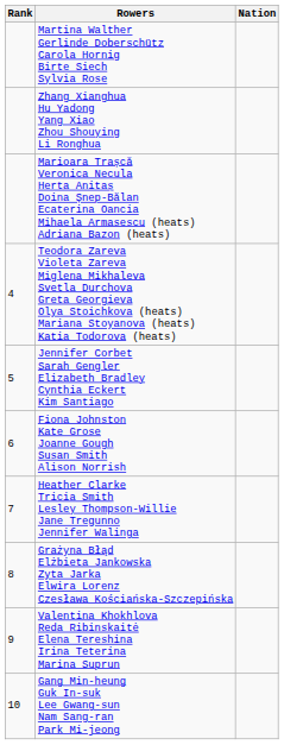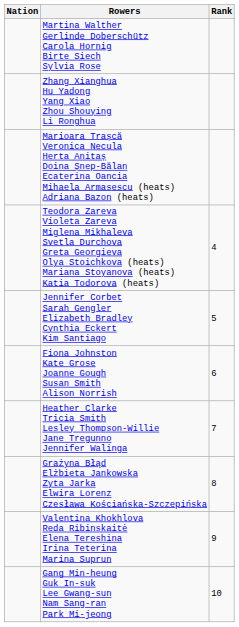 <table class="wikitable sortable">
 <tr>
+<th>Nation</th>
+<th>Rowers</th>
 <th>Rank</th>
-<th>Rowers</th>
-<th>Nation</th>
 </tr>
 <tr>
 <td></td>
 <td><a href='#'>Martina Walther</a><br><a href='#'>Gerlinde Doberschütz</a><br><a href='#'>Carola Hornig</a><br><a href='#'>Birte Siech</a><br><a href='#'>Sylvia Rose</a></td>
 <td></td>
 </tr>
 <tr>
 <td></td>
 <td><a href='#'>Zhang Xianghua</a><br><a href='#'>Hu Yadong</a><br><a href='#'>Yang Xiao</a><br><a href='#'>Zhou Shouying</a><br><a href='#'>Li Ronghua</a></td>
 <td></td>
 </tr>
 <tr>
 <td></td>
 <td><a href='#'>Marioara Trașcă</a><br><a href='#'>Veronica Necula</a><br><a href='#'>Herta Anitaș</a><br><a href='#'>Doina Șnep-Bălan</a><br><a href='#'>Ecaterina Oancia</a><br><a href='#'>Mihaela Armasescu</a> (heats)<br><a href='#'>Adriana Bazon</a> (heats)</td>
 <td></td>
 </tr>
 <tr>
+<td></td>
+<td><a href='#'>Teodora Zareva</a><br><a href='#'>Violeta Zareva</a><br><a href='#'>Miglena Mikhaleva</a><br><a href='#'>Svetla Durchova</a><br><a href='#'>Greta Georgieva</a><br><a href='#'>Olya Stoichkova</a> (heats)<br><a href='#'>Mariana Stoyanova</a> (heats)<br><a href='#'>Katia Todorova</a> (heats)</td>
 <td>4</td>
-<td><a href='#'>Teodora Zareva</a><br><a href='#'>Violeta Zareva</a><br><a href='#'>Miglena Mikhaleva</a><br><a href='#'>Svetla Durchova</a><br><a href='#'>Greta Georgieva</a><br><a href='#'>Olya Stoichkova</a> (heats)<br><a href='#'>Mariana Stoyanova</a> (heats)<br><a href='#'>Katia Todorova</a> (heats)</td>
-<td></td>
 </tr>
 <tr>
+<td></td>
+<td><a href='#'>Jennifer Corbet</a><br><a href='#'>Sarah Gengler</a><br><a href='#'>Elizabeth Bradley</a><br><a href='#'>Cynthia Eckert</a><br><a href='#'>Kim Santiago</a></td>
 <td>5</td>
-<td><a href='#'>Jennifer Corbet</a><br><a href='#'>Sarah Gengler</a><br><a href='#'>Elizabeth Bradley</a><br><a href='#'>Cynthia Eckert</a><br><a href='#'>Kim Santiago</a></td>
-<td></td>
 </tr>
 <tr>
+<td></td>
+<td><a href='#'>Fiona Johnston</a><br><a href='#'>Kate Grose</a><br><a href='#'>Joanne Gough</a><br><a href='#'>Susan Smith</a><br><a href='#'>Alison Norrish</a></td>
 <td>6</td>
-<td><a href='#'>Fiona Johnston</a><br><a href='#'>Kate Grose</a><br><a href='#'>Joanne Gough</a><br><a href='#'>Susan Smith</a><br><a href='#'>Alison Norrish</a></td>
-<td></td>
 </tr>
 <tr>
+<td></td>
+<td><a href='#'>Heather Clarke</a><br><a href='#'>Tricia Smith</a><br><a href='#'>Lesley Thompson-Willie</a><br><a href='#'>Jane Tregunno</a><br><a href='#'>Jennifer Walinga</a></td>
 <td>7</td>
-<td><a href='#'>Heather Clarke</a><br><a href='#'>Tricia Smith</a><br><a href='#'>Lesley Thompson-Willie</a><br><a href='#'>Jane Tregunno</a><br><a href='#'>Jennifer Walinga</a></td>
-<td></td>
 </tr>
 <tr>
+<td></td>
+<td><a href='#'>Grażyna Błąd</a><br><a href='#'>Elżbieta Jankowska</a><br><a href='#'>Zyta Jarka</a><br><a href='#'>Elwira Lorenz</a><br><a href='#'>Czesława Kościańska-Szczepińska</a></td>
 <td>8</td>
-<td><a href='#'>Grażyna Błąd</a><br><a href='#'>Elżbieta Jankowska</a><br><a href='#'>Zyta Jarka</a><br><a href='#'>Elwira Lorenz</a><br><a href='#'>Czesława Kościańska-Szczepińska</a></td>
-<td></td>
 </tr>
 <tr>
+<td></td>
+<td><a href='#'>Valentina Khokhlova</a><br><a href='#'>Reda Ribinskaitė</a><br><a href='#'>Elena Tereshina</a><br><a href='#'>Irina Teterina</a><br><a href='#'>Marina Suprun</a></td>
 <td>9</td>
-<td><a href='#'>Valentina Khokhlova</a><br><a href='#'>Reda Ribinskaitė</a><br><a href='#'>Elena Tereshina</a><br><a href='#'>Irina Teterina</a><br><a href='#'>Marina Suprun</a></td>
-<td></td>
 </tr>
 <tr>
+<td></td>
+<td><a href='#'>Gang Min-heung</a><br><a href='#'>Guk In-suk</a><br><a href='#'>Lee Gwang-sun</a><br><a href='#'>Nam Sang-ran</a><br><a href='#'>Park Mi-jeong</a></td>
 <td>10</td>
-<td><a href='#'>Gang Min-heung</a><br><a href='#'>Guk In-suk</a><br><a href='#'>Lee Gwang-sun</a><br><a href='#'>Nam Sang-ran</a><br><a href='#'>Park Mi-jeong</a></td>
-<td></td>
 </tr>
 </table>
